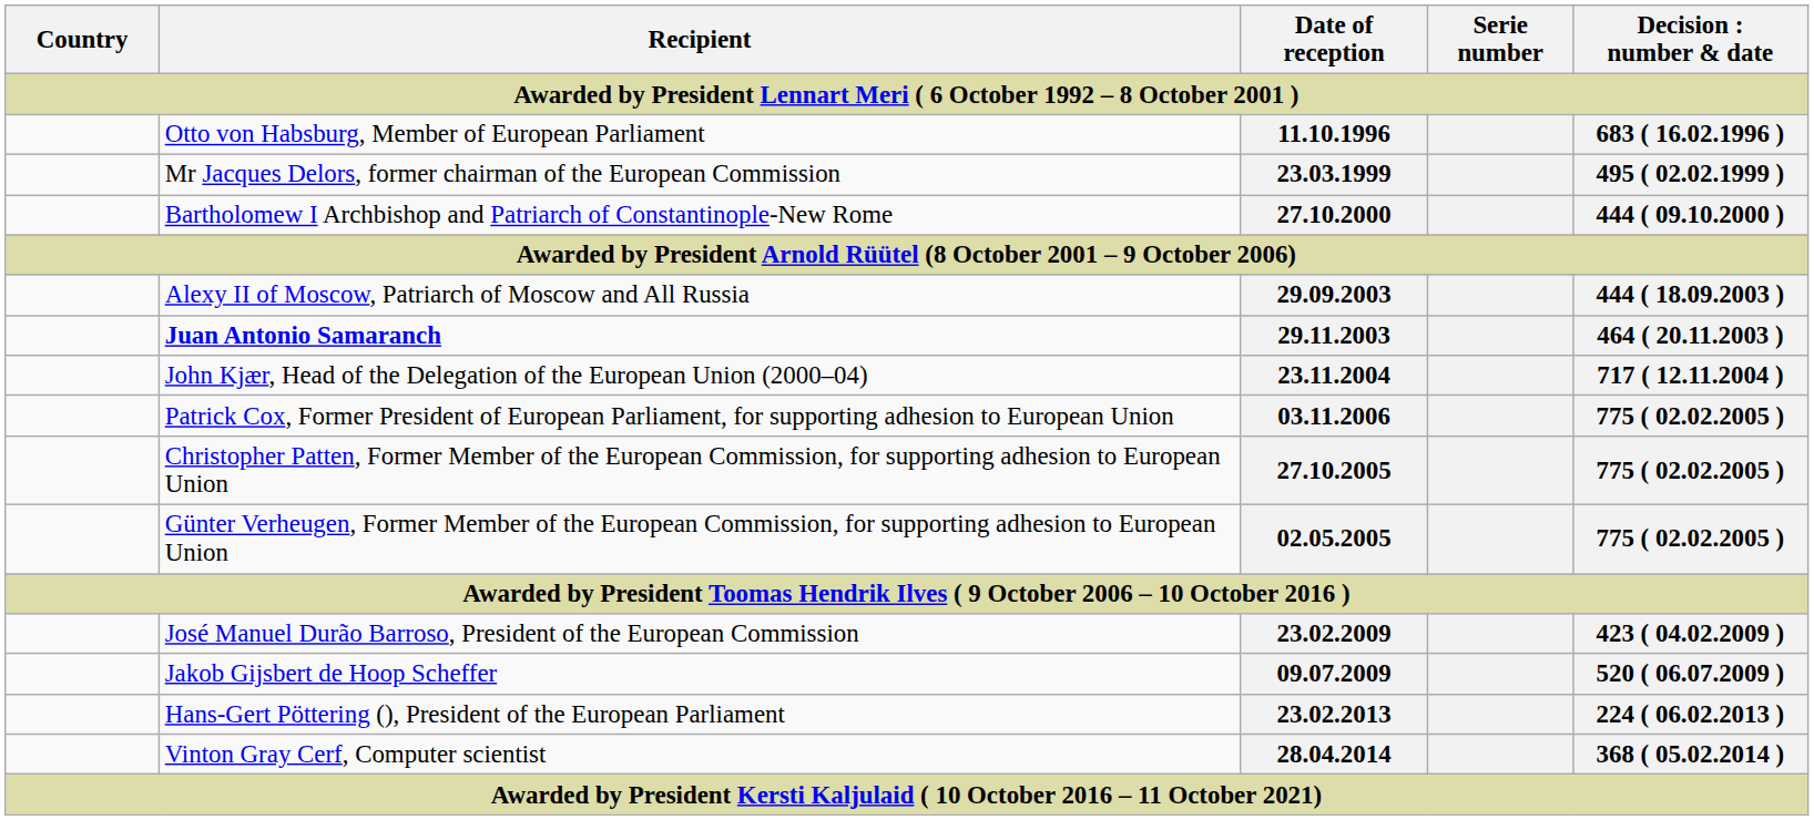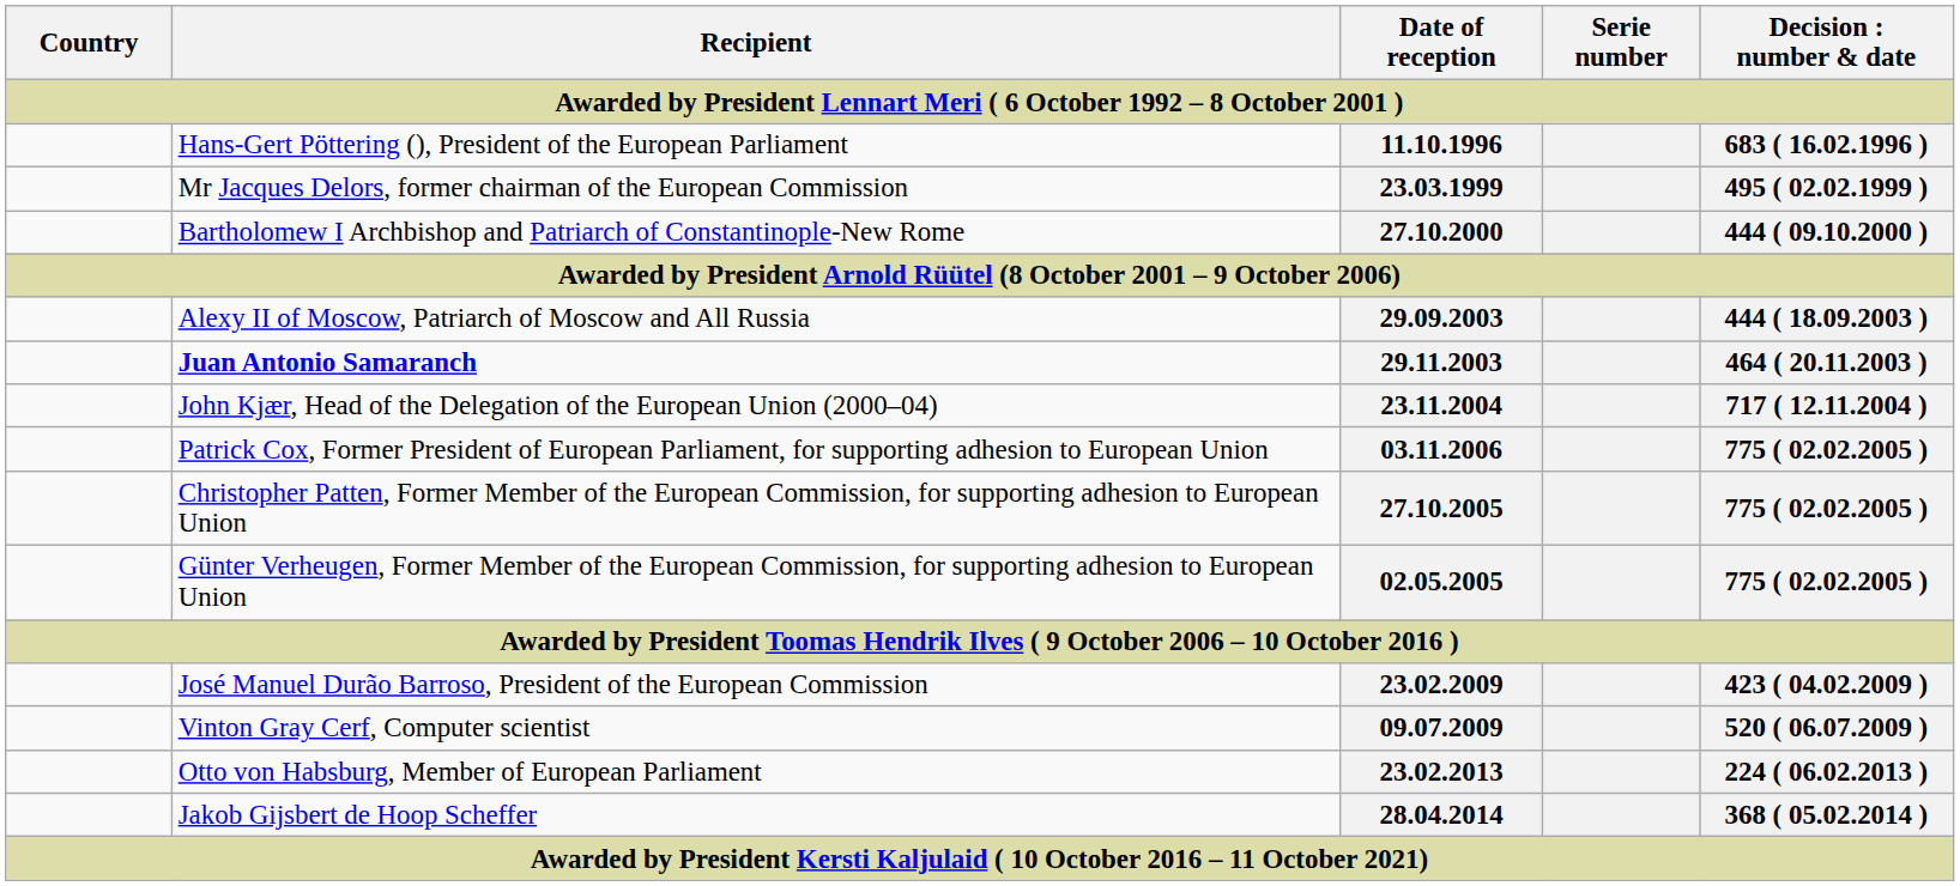 <table class="wikitable" width=90%>
 <tr>
 <th>Country</th>
 <th width=60%>Recipient</th>
 <th>Date of <br>reception</th>
 <th>Serie <br>number</th>
 <th width=13%>Decision :<br>number & date</th>
 </tr>
 <tr>
 <th colspan=5 style="background-color:#ddddaa"><strong>Awarded by President <a href='#'>Lennart Meri</a> ( 6 October 1992 – 8 October 2001 )</strong></th>
 </tr>
 <tr>
 <td></td>
-<td><a href='#'>Otto von Habsburg</a>, Member of European Parliament</td>
+<td><a href='#'>Hans-Gert Pöttering</a> (), President of the European Parliament</td>
 <th>11.10.1996</th>
 <th></th>
 <th>683 ( 16.02.1996 )</th>
 </tr>
 <tr>
 <td></td>
 <td>Mr <a href='#'>Jacques Delors</a>, former chairman of the European Commission</td>
 <th>23.03.1999</th>
 <th></th>
 <th>495 ( 02.02.1999 )</th>
 </tr>
 <tr>
 <td></td>
 <td><a href='#'>Bartholomew I</a> Archbishop and <a href='#'>Patriarch of Constantinople</a>-New Rome</td>
 <th>27.10.2000</th>
 <th></th>
 <th>444 ( 09.10.2000 )</th>
 </tr>
 <tr>
 <th colspan=5 style="background-color:#ddddaa"><strong>Awarded by President <a href='#'>Arnold Rüütel</a> (8 October 2001 – 9 October 2006)</strong></th>
 </tr>
 <tr>
 <td></td>
 <td><a href='#'>Alexy II of Moscow</a>, Patriarch of Moscow and All Russia</td>
 <th>29.09.2003</th>
 <th></th>
 <th>444 ( 18.09.2003 )</th>
 </tr>
 <tr>
 <td></td>
 <td><strong><a href='#'>Juan Antonio Samaranch</a></strong></td>
 <th>29.11.2003</th>
 <th></th>
 <th>464 ( 20.11.2003 )</th>
 </tr>
 <tr>
 <td></td>
 <td><a href='#'>John Kjær</a>, Head of the Delegation of the European Union (2000–04)</td>
 <th>23.11.2004</th>
 <th></th>
 <th>717 ( 12.11.2004 )</th>
 </tr>
 <tr>
 <td></td>
 <td><a href='#'>Patrick Cox</a>, Former President of European Parliament, for supporting adhesion to European Union</td>
 <th>03.11.2006</th>
 <th></th>
 <th>775 ( 02.02.2005 )</th>
 </tr>
 <tr>
 <td></td>
 <td><a href='#'>Christopher Patten</a>, Former Member of the European Commission, for supporting adhesion to European Union</td>
 <th>27.10.2005</th>
 <th></th>
 <th>775 ( 02.02.2005 )</th>
 </tr>
 <tr>
 <td></td>
 <td><a href='#'>Günter Verheugen</a>, Former Member of the European Commission, for supporting adhesion to European Union</td>
 <th>02.05.2005</th>
 <th></th>
 <th>775 ( 02.02.2005 )</th>
 </tr>
 <tr>
 <th colspan=5 style="background-color:#ddddaa"><strong>Awarded by President <a href='#'>Toomas Hendrik Ilves</a> ( 9 October 2006 – 10 October 2016 )</strong></th>
 </tr>
 <tr>
 <td></td>
 <td><a href='#'>José Manuel Durão Barroso</a>, President of the European Commission</td>
 <th>23.02.2009</th>
 <th></th>
 <th>423 ( 04.02.2009 )</th>
 </tr>
 <tr>
 <td></td>
-<td><a href='#'>Jakob Gijsbert de Hoop Scheffer</a></td>
+<td><a href='#'>Vinton Gray Cerf</a>, Computer scientist</td>
 <th>09.07.2009</th>
 <th></th>
 <th>520 ( 06.07.2009 )</th>
 </tr>
 <tr>
 <td></td>
-<td><a href='#'>Hans-Gert Pöttering</a> (), President of the European Parliament</td>
+<td><a href='#'>Otto von Habsburg</a>, Member of European Parliament</td>
 <th>23.02.2013</th>
 <th></th>
 <th>224 ( 06.02.2013 )</th>
 </tr>
 <tr>
 <td></td>
-<td><a href='#'>Vinton Gray Cerf</a>, Computer scientist</td>
+<td><a href='#'>Jakob Gijsbert de Hoop Scheffer</a></td>
 <th>28.04.2014</th>
 <th></th>
 <th>368 ( 05.02.2014 )</th>
 </tr>
 <tr>
 <th colspan=5 style="background-color:#ddddaa"><strong>Awarded by President <a href='#'>Kersti Kaljulaid</a> ( 10 October 2016 – 11 October 2021)</strong><br></th>
 </tr>
 </table>
